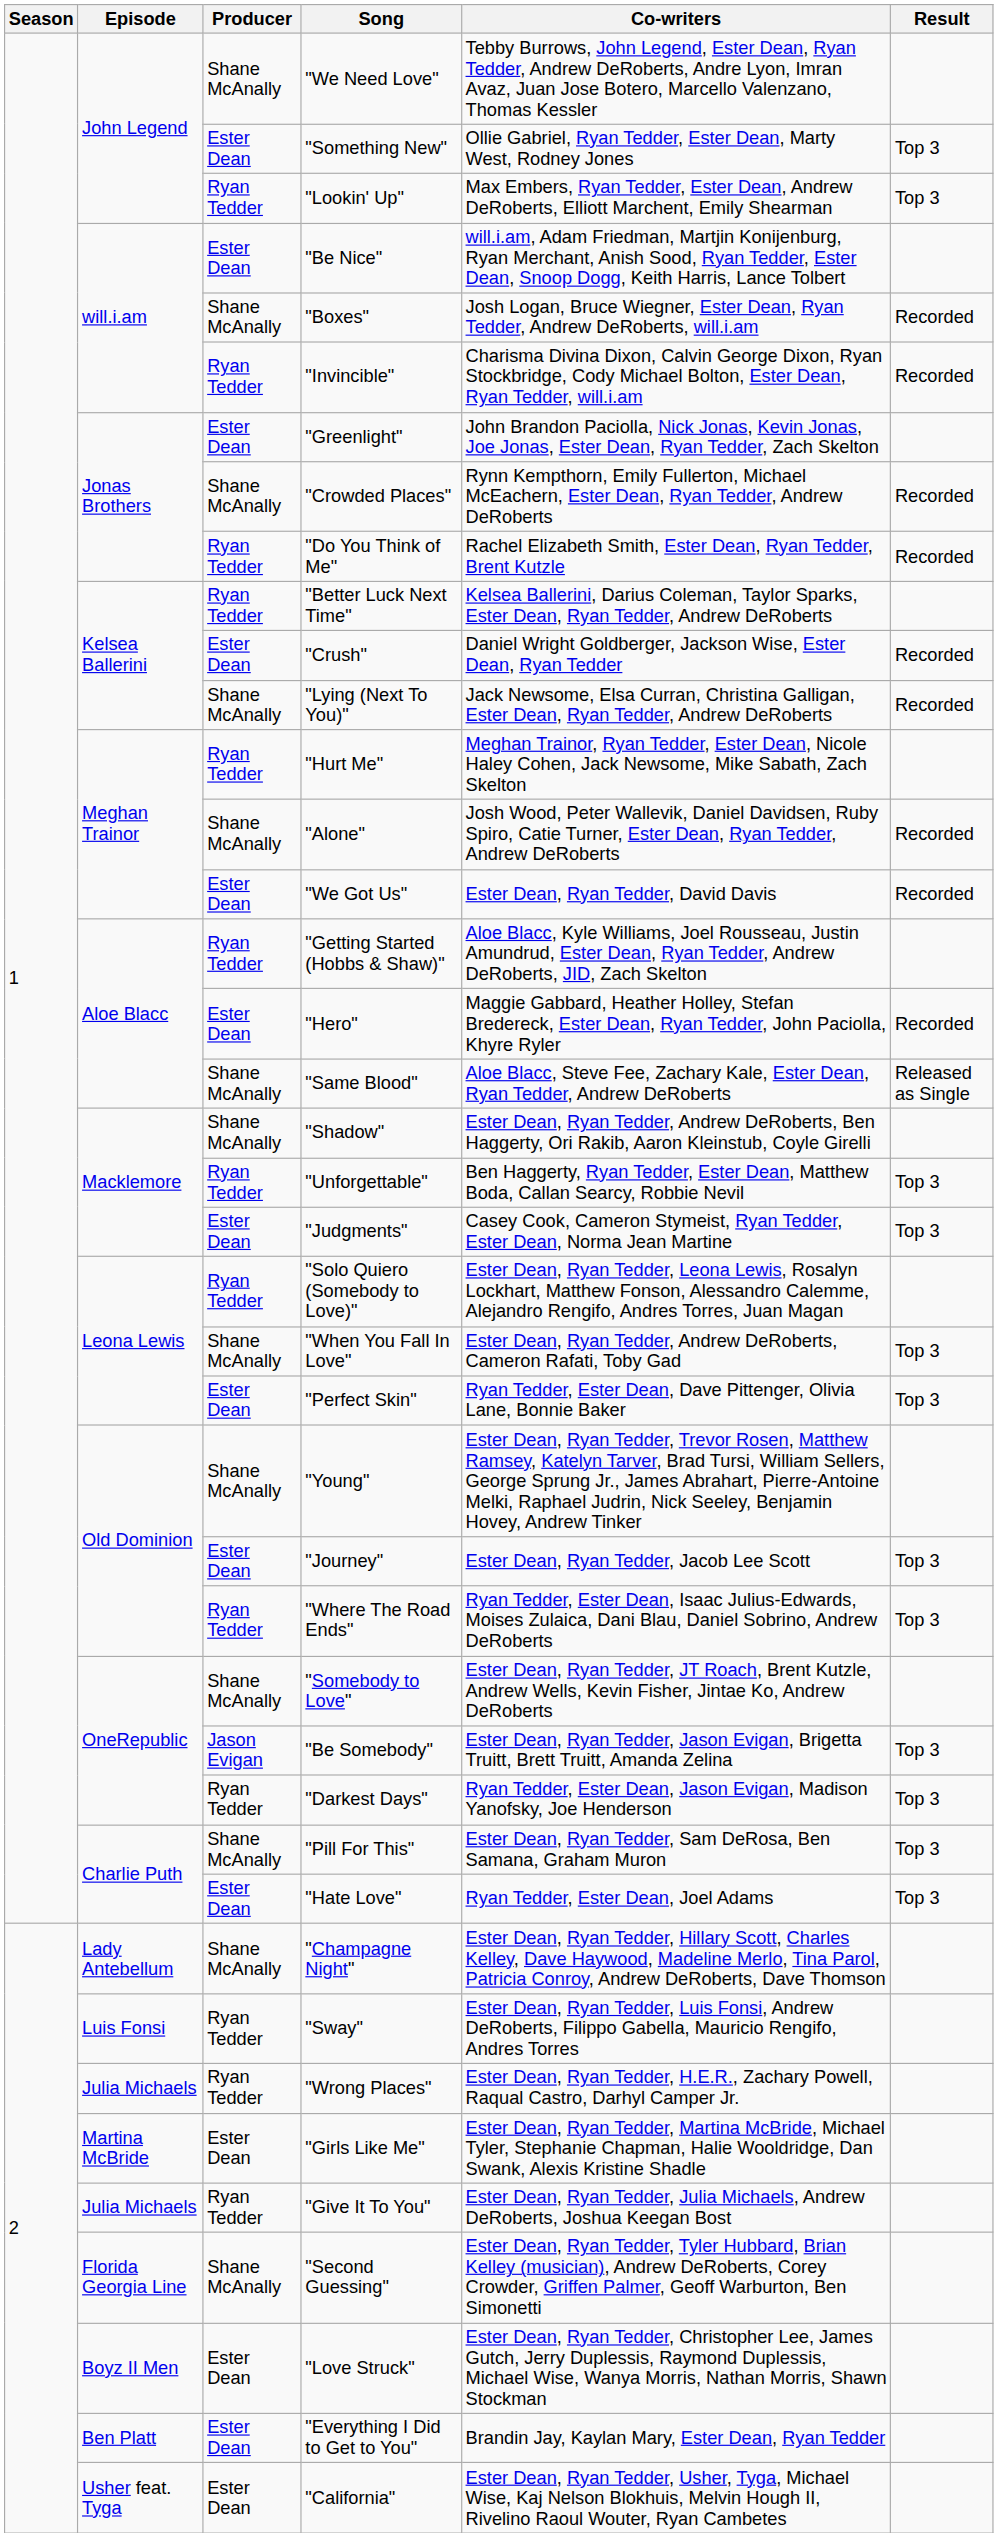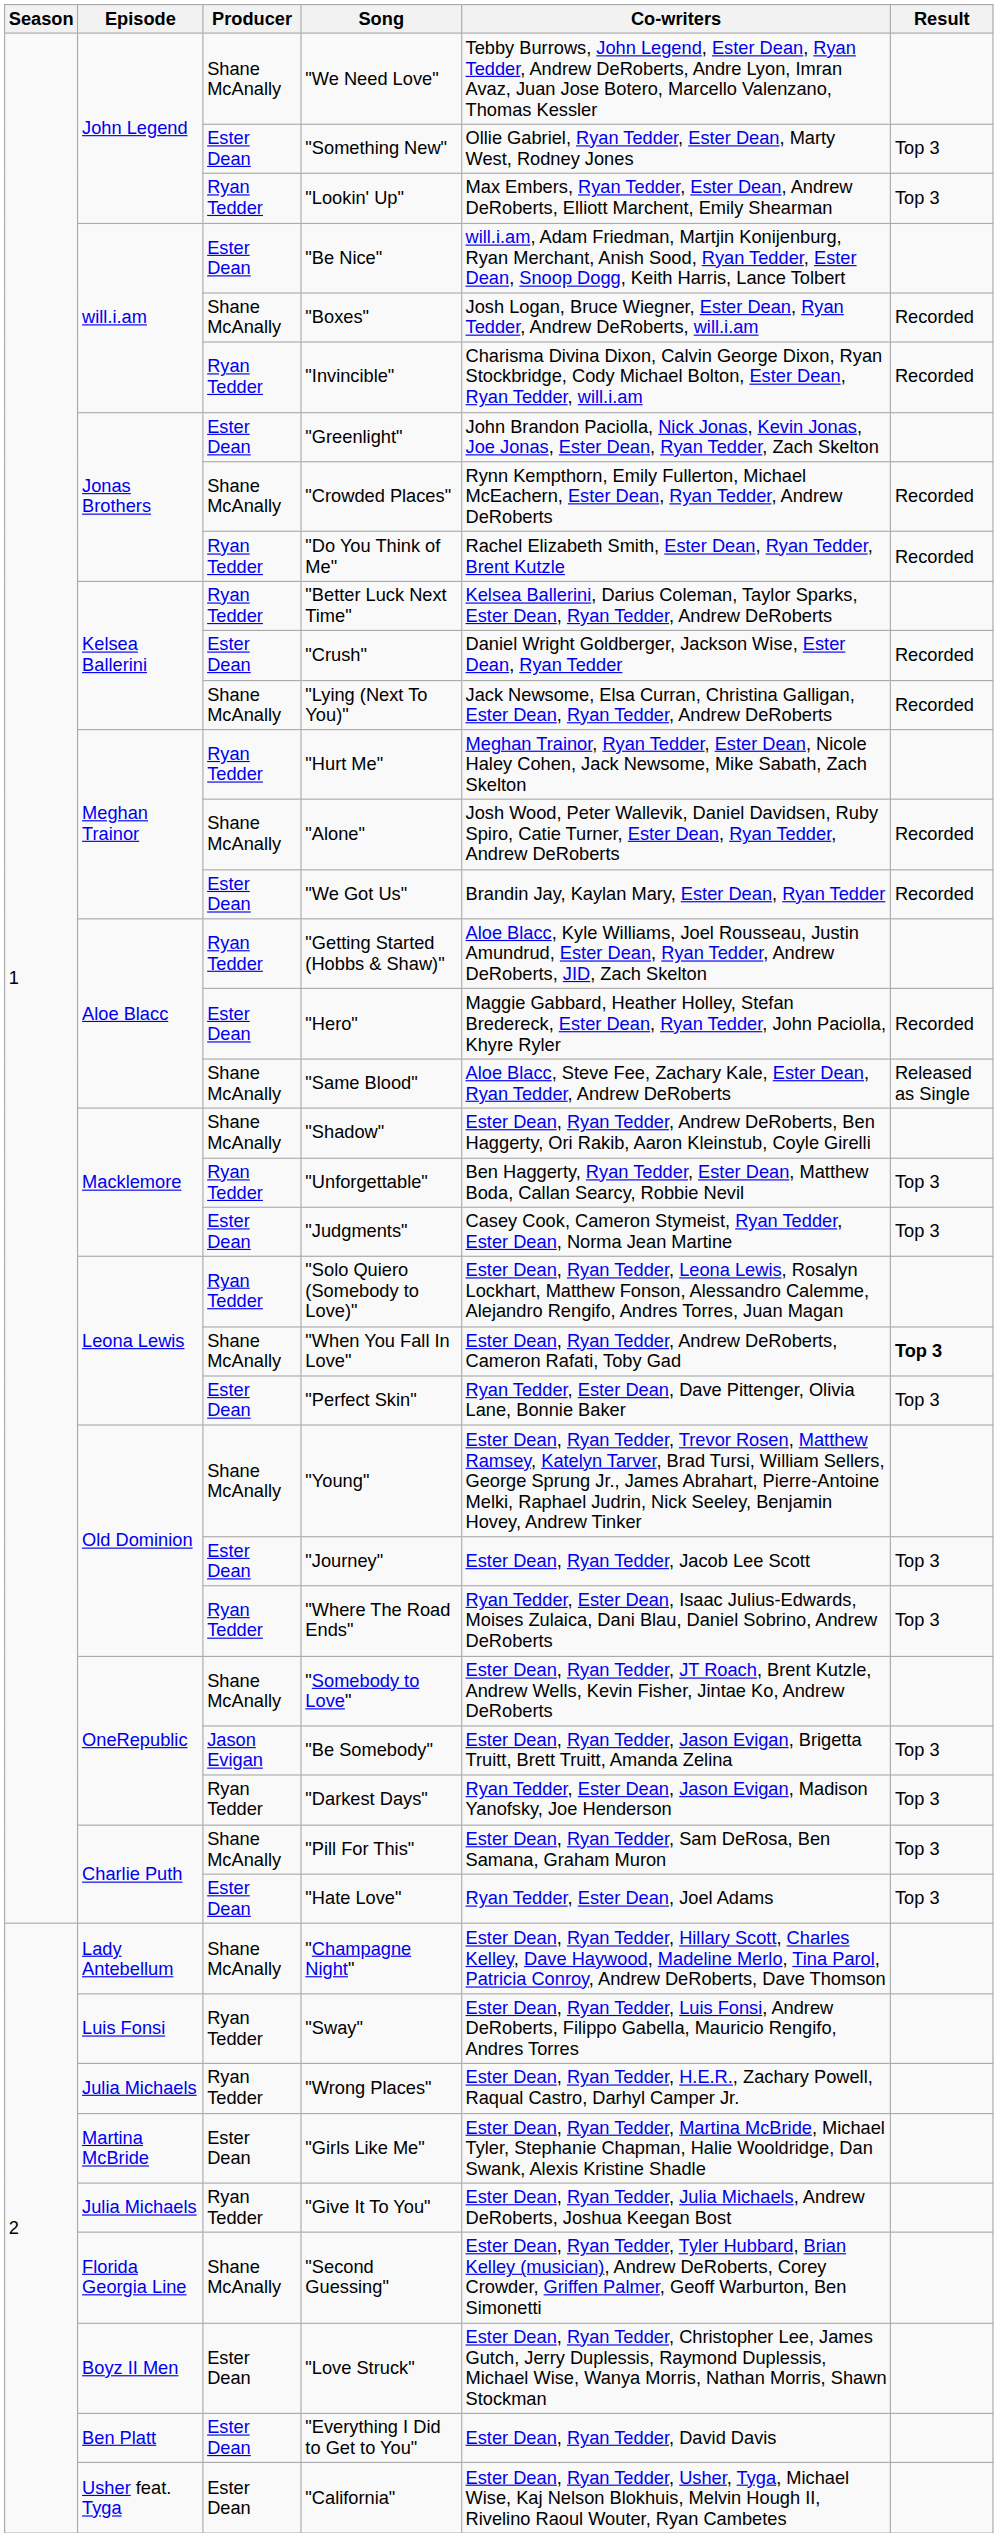 <table class="wikitable">
 <tr>
 <th>Season</th>
 <th>Episode</th>
 <th>Producer</th>
 <th>Song</th>
 <th>Co-writers</th>
 <th>Result</th>
 </tr>
 <tr>
 <td rowspan="32">1</td>
 <td rowspan="3"><a href='#'>John Legend</a></td>
 <td>Shane McAnally</td>
 <td>"We Need Love"</td>
 <td>Tebby Burrows, <a href='#'>John Legend</a>, <a href='#'>Ester Dean</a>, <a href='#'>Ryan Tedder</a>, Andrew DeRoberts, Andre Lyon, Imran Avaz, Juan Jose Botero, Marcello Valenzano, Thomas Kessler</td>
 <td></td>
 </tr>
 <tr>
 <td><a href='#'>Ester Dean</a></td>
 <td>"Something New"</td>
 <td>Ollie Gabriel, <a href='#'>Ryan Tedder</a>, <a href='#'>Ester Dean</a>, Marty West, Rodney Jones</td>
 <td>Top 3</td>
 </tr>
 <tr>
 <td><a href='#'>Ryan Tedder</a></td>
 <td>"Lookin' Up"</td>
 <td>Max Embers, <a href='#'>Ryan Tedder</a>, <a href='#'>Ester Dean</a>, Andrew DeRoberts, Elliott Marchent, Emily Shearman</td>
 <td>Top 3</td>
 </tr>
 <tr>
 <td rowspan="3"><a href='#'>will.i.am</a></td>
 <td><a href='#'>Ester Dean</a></td>
 <td>"Be Nice"</td>
 <td><a href='#'>will.i.am</a>, Adam Friedman, Martjin Konijenburg, Ryan Merchant, Anish Sood, <a href='#'>Ryan Tedder</a>, <a href='#'>Ester Dean</a>, <a href='#'>Snoop Dogg</a>, Keith Harris, Lance Tolbert</td>
 <td></td>
 </tr>
 <tr>
 <td>Shane McAnally</td>
 <td>"Boxes"</td>
 <td>Josh Logan, Bruce Wiegner, <a href='#'>Ester Dean</a>, <a href='#'>Ryan Tedder</a>, Andrew DeRoberts, <a href='#'>will.i.am</a></td>
 <td>Recorded</td>
 </tr>
 <tr>
 <td><a href='#'>Ryan Tedder</a></td>
 <td>"Invincible"</td>
 <td>Charisma Divina Dixon, Calvin George Dixon, Ryan Stockbridge, Cody Michael Bolton, <a href='#'>Ester Dean</a>, <a href='#'>Ryan Tedder</a>, <a href='#'>will.i.am</a></td>
 <td>Recorded</td>
 </tr>
 <tr>
 <td rowspan="3"><a href='#'>Jonas Brothers</a></td>
 <td><a href='#'>Ester Dean</a></td>
 <td>"Greenlight"</td>
 <td>John Brandon Paciolla, <a href='#'>Nick Jonas</a>, <a href='#'>Kevin Jonas</a>, <a href='#'>Joe Jonas</a>, <a href='#'>Ester Dean</a>, <a href='#'>Ryan Tedder</a>, Zach Skelton</td>
 <td></td>
 </tr>
 <tr>
 <td>Shane McAnally</td>
 <td>"Crowded Places"</td>
 <td>Rynn Kempthorn, Emily Fullerton, Michael McEachern, <a href='#'>Ester Dean</a>, <a href='#'>Ryan Tedder</a>, Andrew DeRoberts</td>
 <td>Recorded</td>
 </tr>
 <tr>
 <td><a href='#'>Ryan Tedder</a></td>
 <td>"Do You Think of Me"</td>
 <td>Rachel Elizabeth Smith, <a href='#'>Ester Dean</a>, <a href='#'>Ryan Tedder</a>, <a href='#'>Brent Kutzle</a></td>
 <td>Recorded</td>
 </tr>
 <tr>
 <td rowspan="3"><a href='#'>Kelsea Ballerini</a></td>
 <td><a href='#'>Ryan Tedder</a></td>
 <td>"Better Luck Next Time"</td>
 <td><a href='#'>Kelsea Ballerini</a>, Darius Coleman, Taylor Sparks, <a href='#'>Ester Dean</a>, <a href='#'>Ryan Tedder</a>, Andrew DeRoberts</td>
 <td></td>
 </tr>
 <tr>
 <td><a href='#'>Ester Dean</a></td>
 <td>"Crush"</td>
 <td>Daniel Wright Goldberger, Jackson Wise, <a href='#'>Ester Dean</a>, <a href='#'>Ryan Tedder</a></td>
 <td>Recorded</td>
 </tr>
 <tr>
 <td>Shane McAnally</td>
 <td>"Lying (Next To You)"</td>
 <td>Jack Newsome, Elsa Curran, Christina Galligan, <a href='#'>Ester Dean</a>, <a href='#'>Ryan Tedder</a>, Andrew DeRoberts</td>
 <td>Recorded</td>
 </tr>
 <tr>
 <td rowspan="3"><a href='#'>Meghan Trainor</a></td>
 <td><a href='#'>Ryan Tedder</a></td>
 <td>"Hurt Me"</td>
 <td><a href='#'>Meghan Trainor</a>, <a href='#'>Ryan Tedder</a>, <a href='#'>Ester Dean</a>, Nicole Haley Cohen, Jack Newsome, Mike Sabath, Zach Skelton</td>
 <td></td>
 </tr>
 <tr>
 <td>Shane McAnally</td>
 <td>"Alone"</td>
 <td>Josh Wood, Peter Wallevik, Daniel Davidsen, Ruby Spiro, Catie Turner, <a href='#'>Ester Dean</a>, <a href='#'>Ryan Tedder</a>, Andrew DeRoberts</td>
 <td>Recorded</td>
 </tr>
 <tr>
 <td><a href='#'>Ester Dean</a></td>
 <td>"We Got Us"</td>
-<td><a href='#'>Ester Dean</a>, <a href='#'>Ryan Tedder</a>, David Davis</td>
+<td>Brandin Jay, Kaylan Mary, <a href='#'>Ester Dean</a>, <a href='#'>Ryan Tedder</a></td>
 <td>Recorded</td>
 </tr>
 <tr>
 <td rowspan="3"><a href='#'>Aloe Blacc</a></td>
 <td><a href='#'>Ryan Tedder</a></td>
 <td>"Getting Started (Hobbs & Shaw)"</td>
 <td><a href='#'>Aloe Blacc</a>, Kyle Williams, Joel Rousseau, Justin Amundrud, <a href='#'>Ester Dean</a>, <a href='#'>Ryan Tedder</a>, Andrew DeRoberts, <a href='#'>JID</a>, Zach Skelton</td>
 <td></td>
 </tr>
 <tr>
 <td><a href='#'>Ester Dean</a></td>
 <td>"Hero"</td>
 <td>Maggie Gabbard, Heather Holley, Stefan Bredereck, <a href='#'>Ester Dean</a>, <a href='#'>Ryan Tedder</a>, John Paciolla, Khyre Ryler</td>
 <td>Recorded</td>
 </tr>
 <tr>
 <td>Shane McAnally</td>
 <td>"Same Blood"</td>
 <td><a href='#'>Aloe Blacc</a>, Steve Fee, Zachary Kale, <a href='#'>Ester Dean</a>, <a href='#'>Ryan Tedder</a>, Andrew DeRoberts</td>
 <td>Released as Single</td>
 </tr>
 <tr>
 <td rowspan="3"><a href='#'>Macklemore</a></td>
 <td>Shane McAnally</td>
 <td>"Shadow"</td>
 <td><a href='#'>Ester Dean</a>, <a href='#'>Ryan Tedder</a>, Andrew DeRoberts, Ben Haggerty, Ori Rakib, Aaron Kleinstub, Coyle Girelli</td>
 <td></td>
 </tr>
 <tr>
 <td><a href='#'>Ryan Tedder</a></td>
 <td>"Unforgettable"</td>
 <td>Ben Haggerty, <a href='#'>Ryan Tedder</a>, <a href='#'>Ester Dean</a>, Matthew Boda, Callan Searcy, Robbie Nevil</td>
 <td>Top 3</td>
 </tr>
 <tr>
 <td><a href='#'>Ester Dean</a></td>
 <td>"Judgments"</td>
 <td>Casey Cook, Cameron Stymeist, <a href='#'>Ryan Tedder</a>, <a href='#'>Ester Dean</a>, Norma Jean Martine</td>
 <td>Top 3</td>
 </tr>
 <tr>
 <td rowspan="3"><a href='#'>Leona Lewis</a></td>
 <td><a href='#'>Ryan Tedder</a></td>
 <td>"Solo Quiero (Somebody to Love)"</td>
 <td><a href='#'>Ester Dean</a>, <a href='#'>Ryan Tedder</a>, <a href='#'>Leona Lewis</a>, Rosalyn Lockhart, Matthew Fonson, Alessandro Calemme, Alejandro Rengifo, Andres Torres, Juan Magan</td>
 <td></td>
 </tr>
 <tr>
 <td>Shane McAnally</td>
 <td>"When You Fall In Love"</td>
 <td><a href='#'>Ester Dean</a>, <a href='#'>Ryan Tedder</a>, Andrew DeRoberts, Cameron Rafati, Toby Gad</td>
-<td>Top 3</td>
+<td><strong>Top 3</strong></td>
 </tr>
 <tr>
 <td><a href='#'>Ester Dean</a></td>
 <td>"Perfect Skin"</td>
 <td><a href='#'>Ryan Tedder</a>, <a href='#'>Ester Dean</a>, Dave Pittenger, Olivia Lane, Bonnie Baker</td>
 <td>Top 3</td>
 </tr>
 <tr>
 <td rowspan="3"><a href='#'>Old Dominion</a></td>
 <td>Shane McAnally</td>
 <td>"Young"</td>
 <td><a href='#'>Ester Dean</a>, <a href='#'>Ryan Tedder</a>, <a href='#'>Trevor Rosen</a>, <a href='#'>Matthew Ramsey</a>, <a href='#'>Katelyn Tarver</a>, Brad Tursi, William Sellers, George Sprung Jr., James Abrahart, Pierre-Antoine Melki, Raphael Judrin, Nick Seeley, Benjamin Hovey, Andrew Tinker</td>
 <td></td>
 </tr>
 <tr>
 <td><a href='#'>Ester Dean</a></td>
 <td>"Journey"</td>
 <td><a href='#'>Ester Dean</a>, <a href='#'>Ryan Tedder</a>, Jacob Lee Scott</td>
 <td>Top 3</td>
 </tr>
 <tr>
 <td><a href='#'>Ryan Tedder</a></td>
 <td>"Where The Road Ends"</td>
 <td><a href='#'>Ryan Tedder</a>, <a href='#'>Ester Dean</a>, Isaac Julius-Edwards, Moises Zulaica, Dani Blau, Daniel Sobrino, Andrew DeRoberts</td>
 <td>Top 3</td>
 </tr>
 <tr>
 <td rowspan="3"><a href='#'>OneRepublic</a></td>
 <td>Shane McAnally</td>
 <td>"<a href='#'>Somebody to Love</a>"</td>
 <td><a href='#'>Ester Dean</a>, <a href='#'>Ryan Tedder</a>, <a href='#'>JT Roach</a>, Brent Kutzle, Andrew Wells, Kevin Fisher, Jintae Ko, Andrew DeRoberts</td>
 <td></td>
 </tr>
 <tr>
 <td><a href='#'>Jason Evigan</a></td>
 <td>"Be Somebody"</td>
 <td><a href='#'>Ester Dean</a>, <a href='#'>Ryan Tedder</a>, <a href='#'>Jason Evigan</a>, Brigetta Truitt, Brett Truitt, Amanda Zelina</td>
 <td>Top 3</td>
 </tr>
 <tr>
 <td>Ryan Tedder</td>
 <td>"Darkest Days"</td>
 <td><a href='#'>Ryan Tedder</a>, <a href='#'>Ester Dean</a>, <a href='#'>Jason Evigan</a>, Madison Yanofsky, Joe Henderson</td>
 <td>Top 3</td>
 </tr>
 <tr>
 <td rowspan="2"><a href='#'>Charlie Puth</a></td>
 <td>Shane McAnally</td>
 <td>"Pill For This"</td>
 <td><a href='#'>Ester Dean</a>, <a href='#'>Ryan Tedder</a>, Sam DeRosa, Ben Samana, Graham Muron</td>
 <td>Top 3</td>
 </tr>
 <tr>
 <td><a href='#'>Ester Dean</a></td>
 <td>"Hate Love"</td>
 <td><a href='#'>Ryan Tedder</a>, <a href='#'>Ester Dean</a>, Joel Adams</td>
 <td>Top 3</td>
 </tr>
 <tr>
 <td rowspan="9">2</td>
 <td><a href='#'>Lady Antebellum</a></td>
 <td>Shane McAnally</td>
 <td>"<a href='#'>Champagne Night</a>"</td>
 <td><a href='#'>Ester Dean</a>, <a href='#'>Ryan Tedder</a>, <a href='#'>Hillary Scott</a>, <a href='#'>Charles Kelley</a>, <a href='#'>Dave Haywood</a>, <a href='#'>Madeline Merlo</a>, <a href='#'>Tina Parol</a>, <a href='#'>Patricia Conroy</a>, Andrew DeRoberts, Dave Thomson</td>
 <td></td>
 </tr>
 <tr>
 <td><a href='#'>Luis Fonsi</a></td>
 <td>Ryan Tedder</td>
 <td>"Sway"</td>
 <td><a href='#'>Ester Dean</a>, <a href='#'>Ryan Tedder</a>, <a href='#'>Luis Fonsi</a>, Andrew DeRoberts, Filippo Gabella, Mauricio Rengifo, Andres Torres</td>
 <td></td>
 </tr>
 <tr>
 <td><a href='#'>Julia Michaels</a></td>
 <td>Ryan Tedder</td>
 <td>"Wrong Places"</td>
 <td><a href='#'>Ester Dean</a>, <a href='#'>Ryan Tedder</a>, <a href='#'>H.E.R.</a>, Zachary Powell, Raqual Castro, Darhyl Camper Jr.</td>
 <td></td>
 </tr>
 <tr>
 <td><a href='#'>Martina McBride</a></td>
 <td>Ester Dean</td>
 <td>"Girls Like Me"</td>
 <td><a href='#'>Ester Dean</a>, <a href='#'>Ryan Tedder</a>, <a href='#'>Martina McBride</a>, Michael Tyler, Stephanie Chapman, Halie Wooldridge, Dan Swank, Alexis Kristine Shadle</td>
 <td></td>
 </tr>
 <tr>
 <td><a href='#'>Julia Michaels</a></td>
 <td>Ryan Tedder</td>
 <td>"Give It To You"</td>
 <td><a href='#'>Ester Dean</a>, <a href='#'>Ryan Tedder</a>, <a href='#'>Julia Michaels</a>, Andrew DeRoberts, Joshua Keegan Bost</td>
 <td></td>
 </tr>
 <tr>
 <td><a href='#'>Florida Georgia Line</a></td>
 <td>Shane McAnally</td>
 <td>"Second Guessing"</td>
 <td><a href='#'>Ester Dean</a>, <a href='#'>Ryan Tedder</a>, <a href='#'>Tyler Hubbard</a>, <a href='#'>Brian Kelley (musician)</a>, Andrew DeRoberts, Corey Crowder, <a href='#'>Griffen Palmer</a>, Geoff Warburton, Ben Simonetti</td>
 <td></td>
 </tr>
 <tr>
 <td><a href='#'>Boyz II Men</a></td>
 <td>Ester Dean</td>
 <td>"Love Struck"</td>
 <td><a href='#'>Ester Dean</a>, <a href='#'>Ryan Tedder</a>, Christopher Lee, James Gutch, Jerry Duplessis, Raymond Duplessis, Michael Wise, Wanya Morris, Nathan Morris, Shawn Stockman</td>
 <td></td>
 </tr>
 <tr>
 <td><a href='#'>Ben Platt</a></td>
 <td><a href='#'>Ester Dean</a></td>
 <td>"Everything I Did to Get to You"</td>
-<td>Brandin Jay, Kaylan Mary, <a href='#'>Ester Dean</a>, <a href='#'>Ryan Tedder</a></td>
+<td><a href='#'>Ester Dean</a>, <a href='#'>Ryan Tedder</a>, David Davis</td>
 <td></td>
 </tr>
 <tr>
 <td><a href='#'>Usher</a> feat. <a href='#'>Tyga</a></td>
 <td>Ester Dean</td>
 <td>"California"</td>
 <td><a href='#'>Ester Dean</a>, <a href='#'>Ryan Tedder</a>, <a href='#'>Usher</a>, <a href='#'>Tyga</a>, Michael Wise, Kaj Nelson Blokhuis, Melvin Hough II, Rivelino Raoul Wouter, Ryan Cambetes</td>
 <td></td>
 </tr>
 </table>
